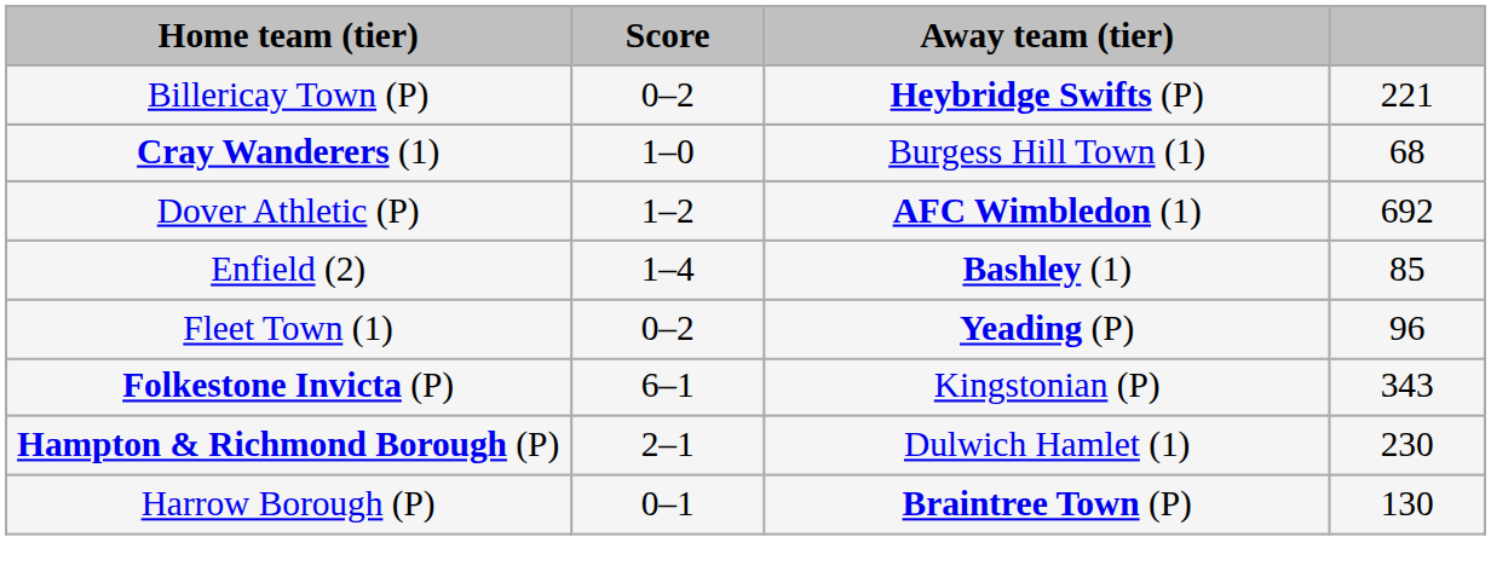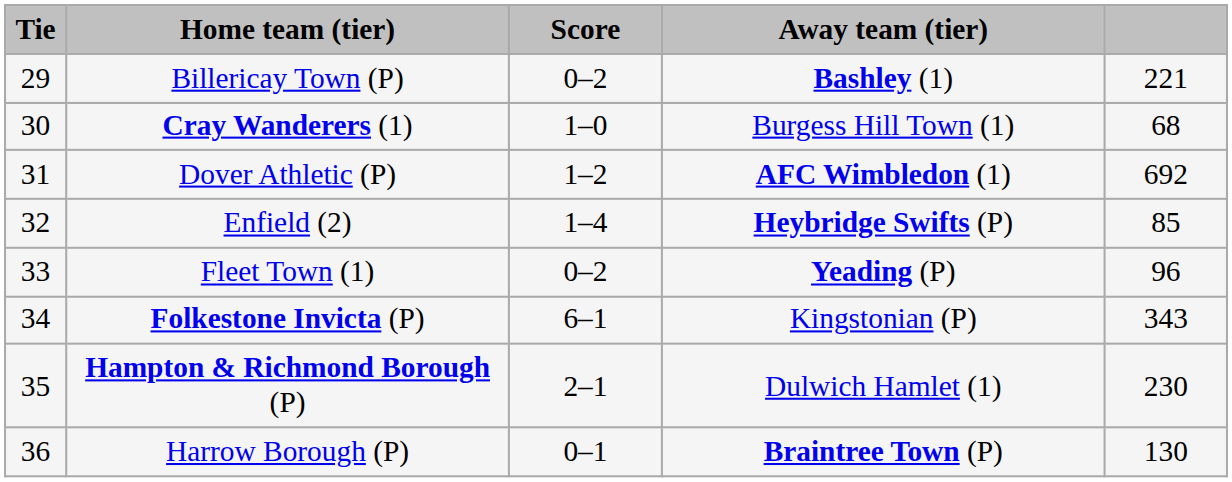 <table class="wikitable" style="width: 600px; background:WhiteSmoke; text-align:center; font-size:90%">
 <tr>
+<td scope="col" style="width:  5.00%; background:silver;"><strong>Tie</strong></td>
 <td scope="col" style="width: 36.25%; background:silver;"><strong>Home team (tier)</strong></td>
 <td scope="col" style="width: 12.50%; background:silver;"><strong>Score</strong></td>
 <td scope="col" style="width: 36.25%; background:silver;"><strong>Away team (tier)</strong></td>
 <td scope="col" style="width: 10.00%; background:silver;"><strong></strong></td>
 </tr>
 <tr>
+<td>29</td>
 <td><a href='#'>Billericay Town</a> (P)</td>
 <td>0–2</td>
-<td><strong><a href='#'>Heybridge Swifts</a></strong> (P)</td>
+<td><strong><a href='#'>Bashley</a></strong> (1)</td>
 <td>221</td>
 </tr>
 <tr>
+<td>30</td>
 <td><strong><a href='#'>Cray Wanderers</a></strong> (1)</td>
 <td>1–0</td>
 <td><a href='#'>Burgess Hill Town</a> (1)</td>
 <td>68</td>
 </tr>
 <tr>
+<td>31</td>
 <td><a href='#'>Dover Athletic</a> (P)</td>
 <td>1–2</td>
 <td><strong><a href='#'>AFC Wimbledon</a></strong> (1)</td>
 <td>692</td>
 </tr>
 <tr>
+<td>32</td>
 <td><a href='#'>Enfield</a> (2)</td>
 <td>1–4 </td>
-<td><strong><a href='#'>Bashley</a></strong> (1)</td>
+<td><strong><a href='#'>Heybridge Swifts</a></strong> (P)</td>
 <td>85</td>
 </tr>
 <tr>
+<td>33</td>
 <td><a href='#'>Fleet Town</a> (1)</td>
 <td>0–2</td>
 <td><strong><a href='#'>Yeading</a></strong> (P)</td>
 <td>96</td>
 </tr>
 <tr>
+<td>34</td>
 <td><strong><a href='#'>Folkestone Invicta</a></strong> (P)</td>
 <td>6–1</td>
 <td><a href='#'>Kingstonian</a> (P)</td>
 <td>343</td>
 </tr>
 <tr>
+<td>35</td>
 <td><strong><a href='#'>Hampton & Richmond Borough</a></strong> (P)</td>
 <td>2–1 </td>
 <td><a href='#'>Dulwich Hamlet</a> (1)</td>
 <td>230</td>
 </tr>
 <tr>
+<td>36</td>
 <td><a href='#'>Harrow Borough</a> (P)</td>
 <td>0–1</td>
 <td><strong><a href='#'>Braintree Town</a></strong> (P)</td>
 <td>130</td>
 </tr>
 </table>
